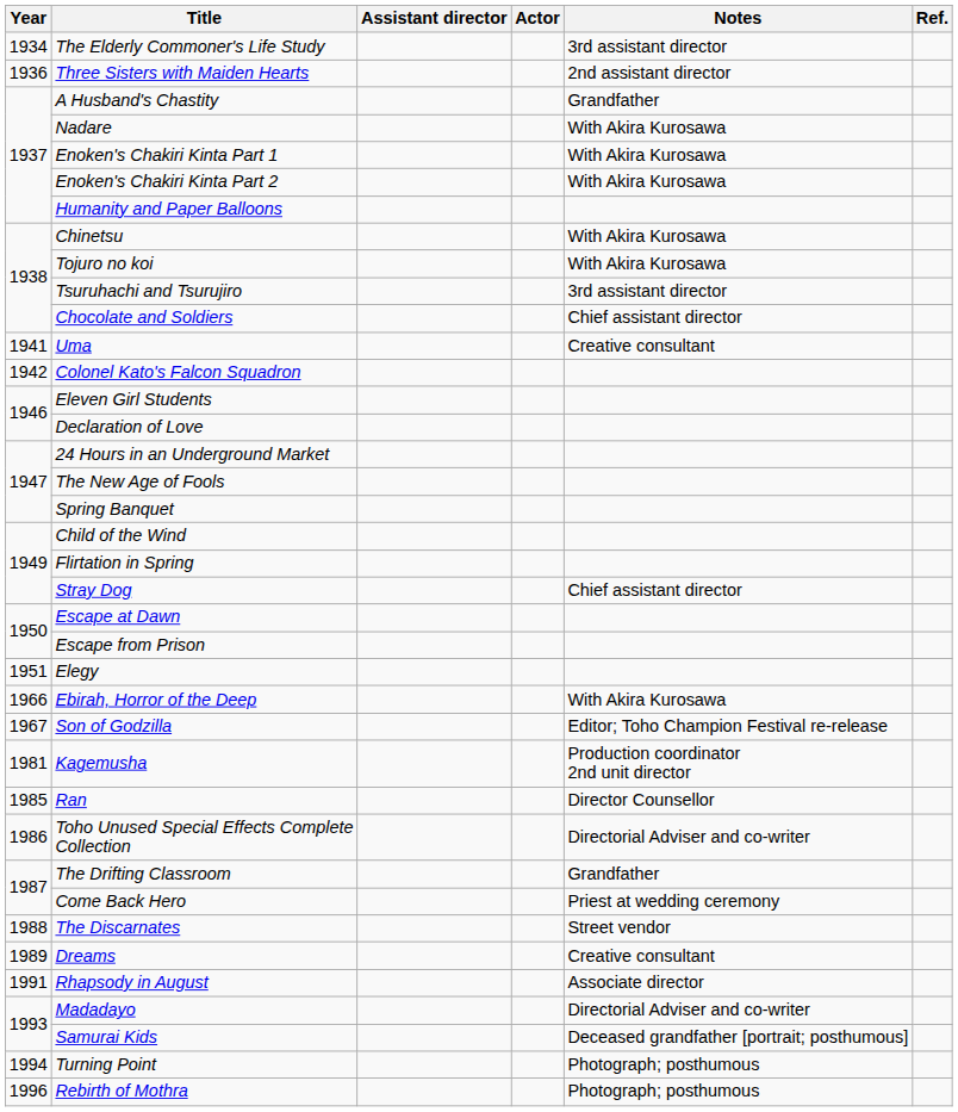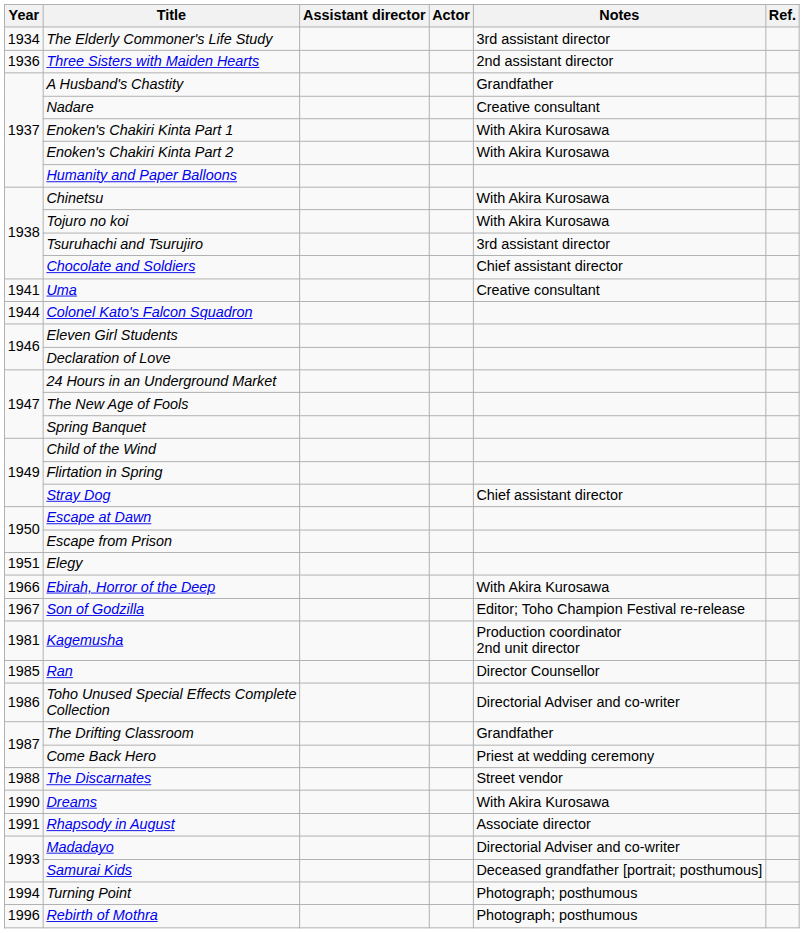 <table class="wikitable">
 <tr>
 <th>Year</th>
 <th>Title</th>
 <th>Assistant director</th>
 <th>Actor</th>
 <th>Notes</th>
 <th>Ref.</th>
 </tr>
 <tr>
 <td>1934</td>
 <td><em>The Elderly Commoner's Life Study</em></td>
 <td></td>
 <td></td>
 <td>3rd assistant director</td>
 <td></td>
 </tr>
 <tr>
 <td>1936</td>
 <td><em><a href='#'>Three Sisters with Maiden Hearts</a></em></td>
 <td></td>
 <td></td>
 <td>2nd assistant director</td>
 <td></td>
 </tr>
 <tr>
 <td rowspan="5">1937</td>
 <td><em>A Husband's Chastity</em></td>
 <td></td>
 <td></td>
 <td>Grandfather</td>
 <td></td>
 </tr>
 <tr>
 <td><em>Nadare</em></td>
 <td></td>
 <td></td>
-<td>With Akira Kurosawa</td>
+<td>Creative consultant</td>
 <td></td>
 </tr>
 <tr>
 <td><em>Enoken's Chakiri Kinta Part 1</em></td>
 <td></td>
 <td></td>
 <td>With Akira Kurosawa</td>
 <td></td>
 </tr>
 <tr>
 <td><em>Enoken's Chakiri Kinta Part 2</em></td>
 <td></td>
 <td></td>
 <td>With Akira Kurosawa</td>
 <td></td>
 </tr>
 <tr>
 <td><em><a href='#'>Humanity and Paper Balloons</a></em></td>
 <td></td>
 <td></td>
 <td></td>
 <td></td>
 </tr>
 <tr>
 <td rowspan="4">1938</td>
 <td><em>Chinetsu</em></td>
 <td></td>
 <td></td>
 <td>With Akira Kurosawa</td>
 <td></td>
 </tr>
 <tr>
 <td><em>Tojuro no koi</em></td>
 <td></td>
 <td></td>
 <td>With Akira Kurosawa</td>
 <td></td>
 </tr>
 <tr>
 <td><em>Tsuruhachi and Tsurujiro</em></td>
 <td></td>
 <td></td>
 <td>3rd assistant director</td>
 <td></td>
 </tr>
 <tr>
 <td><em><a href='#'>Chocolate and Soldiers</a></em></td>
 <td></td>
 <td></td>
 <td>Chief assistant director</td>
 <td></td>
 </tr>
 <tr>
 <td>1941</td>
 <td><em><a href='#'>Uma</a></em></td>
 <td></td>
 <td></td>
 <td>Creative consultant</td>
 <td></td>
 </tr>
 <tr>
-<td>1942</td>
+<td>1944</td>
 <td><em><a href='#'>Colonel Kato's Falcon Squadron</a></em></td>
 <td></td>
 <td></td>
 <td></td>
 <td></td>
 </tr>
 <tr>
 <td rowspan="2">1946</td>
 <td><em>Eleven Girl Students</em></td>
 <td></td>
 <td></td>
 <td></td>
 <td></td>
 </tr>
 <tr>
 <td><em>Declaration of Love</em></td>
 <td></td>
 <td></td>
 <td></td>
 <td></td>
 </tr>
 <tr>
 <td rowspan="3">1947</td>
 <td><em>24 Hours in an Underground Market</em></td>
 <td></td>
 <td></td>
 <td></td>
 <td></td>
 </tr>
 <tr>
 <td><em>The New Age of Fools</em></td>
 <td></td>
 <td></td>
 <td></td>
 <td></td>
 </tr>
 <tr>
 <td><em>Spring Banquet</em></td>
 <td></td>
 <td></td>
 <td></td>
 <td></td>
 </tr>
 <tr>
 <td rowspan="3">1949</td>
 <td><em>Child of the Wind</em></td>
 <td></td>
 <td></td>
 <td></td>
 <td></td>
 </tr>
 <tr>
 <td><em>Flirtation in Spring</em></td>
 <td></td>
 <td></td>
 <td></td>
 <td></td>
 </tr>
 <tr>
 <td><em><a href='#'>Stray Dog</a></em></td>
 <td></td>
 <td></td>
 <td>Chief assistant director</td>
 <td></td>
 </tr>
 <tr>
 <td rowspan="2">1950</td>
 <td><em><a href='#'>Escape at Dawn</a></em></td>
 <td></td>
 <td></td>
 <td></td>
 <td></td>
 </tr>
 <tr>
 <td><em>Escape from Prison</em></td>
 <td></td>
 <td></td>
 <td></td>
 <td></td>
 </tr>
 <tr>
 <td>1951</td>
 <td><em>Elegy</em></td>
 <td></td>
 <td></td>
 <td></td>
 <td></td>
 </tr>
 <tr>
 <td>1966</td>
 <td><em><a href='#'>Ebirah, Horror of the Deep</a></em></td>
 <td></td>
 <td></td>
 <td>With Akira Kurosawa</td>
 <td></td>
 </tr>
 <tr>
 <td>1967</td>
 <td><em><a href='#'>Son of Godzilla</a></em></td>
 <td></td>
 <td></td>
 <td>Editor; Toho Champion Festival re-release</td>
 <td></td>
 </tr>
 <tr>
 <td>1981</td>
 <td><em><a href='#'>Kagemusha</a></em></td>
 <td></td>
 <td></td>
 <td>Production coordinator<br>2nd unit director</td>
 <td></td>
 </tr>
 <tr>
 <td>1985</td>
 <td><em><a href='#'>Ran</a></em></td>
 <td></td>
 <td></td>
 <td>Director Counsellor</td>
 <td></td>
 </tr>
 <tr>
 <td>1986</td>
 <td><em>Toho Unused Special Effects Complete<br>Collection</em></td>
 <td></td>
 <td></td>
 <td>Directorial Adviser and co-writer</td>
 <td></td>
 </tr>
 <tr>
 <td rowspan="2">1987</td>
 <td><em>The Drifting Classroom</em></td>
 <td></td>
 <td></td>
 <td>Grandfather</td>
 <td></td>
 </tr>
 <tr>
 <td><em>Come Back Hero</em></td>
 <td></td>
 <td></td>
 <td>Priest at wedding ceremony</td>
 <td></td>
 </tr>
 <tr>
 <td>1988</td>
 <td><em><a href='#'>The Discarnates</a></em></td>
 <td></td>
 <td></td>
 <td>Street vendor</td>
 <td></td>
 </tr>
 <tr>
-<td>1989</td>
+<td>1990</td>
 <td><em><a href='#'>Dreams</a></em></td>
 <td></td>
 <td></td>
-<td>Creative consultant</td>
+<td>With Akira Kurosawa</td>
 <td></td>
 </tr>
 <tr>
 <td>1991</td>
 <td><em><a href='#'>Rhapsody in August</a></em></td>
 <td></td>
 <td></td>
 <td>Associate director</td>
 <td></td>
 </tr>
 <tr>
 <td rowspan="2">1993</td>
 <td><em><a href='#'>Madadayo</a></em></td>
 <td></td>
 <td></td>
 <td>Directorial Adviser and co-writer</td>
 <td></td>
 </tr>
 <tr>
 <td><em><a href='#'>Samurai Kids</a></em></td>
 <td></td>
 <td></td>
 <td>Deceased grandfather [portrait; posthumous]</td>
 <td></td>
 </tr>
 <tr>
 <td>1994</td>
 <td><em>Turning Point</em></td>
 <td></td>
 <td></td>
 <td>Photograph; posthumous</td>
 <td></td>
 </tr>
 <tr>
 <td>1996</td>
 <td><em><a href='#'>Rebirth of Mothra</a></em></td>
 <td></td>
 <td></td>
 <td>Photograph; posthumous</td>
 <td></td>
 </tr>
 </table>
